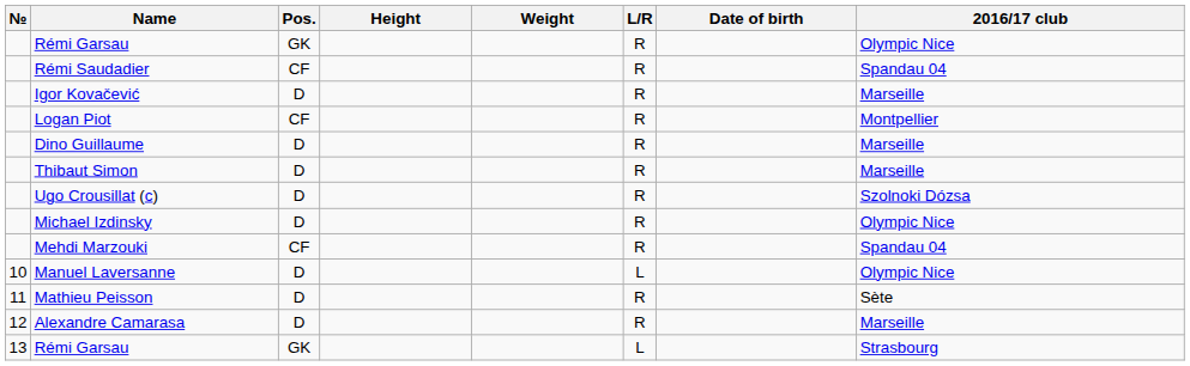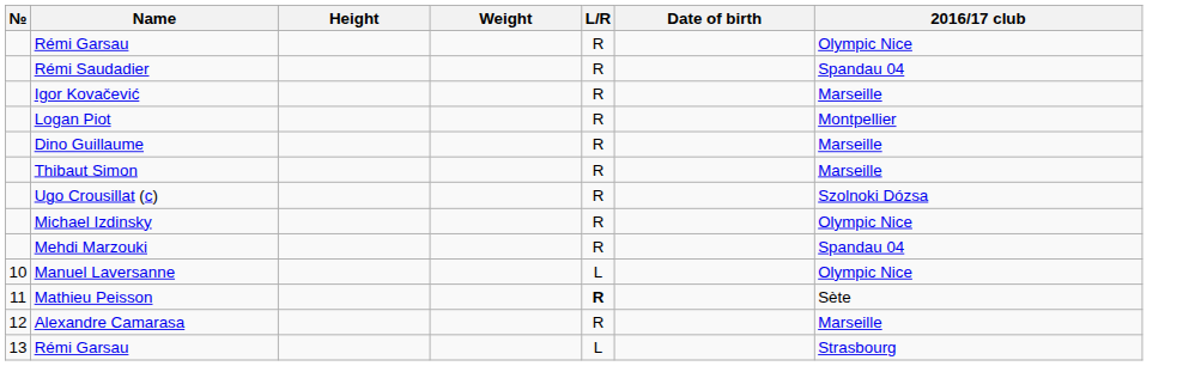 <table class="wikitable sortable" style="font-size:95%; text-align:center;">
 <tr>
 <th>№</th>
 <th style="width:15em">Name</th>
-<th>Pos.</th>
 <th style="width:9em">Height</th>
 <th style="width:9em">Weight</th>
 <th>L/R</th>
 <th style="width:12em">Date of birth</th>
 <th style="width:20em">2016/17 club</th>
 </tr>
 <tr>
 <td></td>
 <td style="text-align:left;"><a href='#'>Rémi Garsau</a></td>
-<td>GK</td>
 <td></td>
 <td></td>
 <td>R</td>
 <td style="text-align:right;"></td>
 <td style="text-align:left;"> <a href='#'>Olympic Nice</a></td>
 </tr>
 <tr>
 <td></td>
 <td style="text-align:left;"><a href='#'>Rémi Saudadier</a></td>
-<td>CF</td>
 <td></td>
 <td></td>
 <td>R</td>
 <td style="text-align:right;"></td>
 <td style="text-align:left;"> <a href='#'>Spandau 04</a></td>
 </tr>
 <tr>
 <td></td>
 <td style="text-align:left;"><a href='#'>Igor Kovačević</a></td>
-<td>D</td>
 <td></td>
 <td></td>
 <td>R</td>
 <td style="text-align:right;"></td>
 <td style="text-align:left;"> <a href='#'>Marseille</a></td>
 </tr>
 <tr>
 <td></td>
 <td style="text-align:left;"><a href='#'>Logan Piot</a></td>
-<td>CF</td>
 <td></td>
 <td></td>
 <td>R</td>
 <td style="text-align:right;"></td>
 <td style="text-align:left;"> <a href='#'>Montpellier</a></td>
 </tr>
 <tr>
 <td></td>
 <td style="text-align:left;"><a href='#'>Dino Guillaume</a></td>
-<td>D</td>
 <td></td>
 <td></td>
 <td>R</td>
 <td style="text-align:right;"></td>
 <td style="text-align:left;"> <a href='#'>Marseille</a></td>
 </tr>
 <tr>
 <td></td>
 <td style="text-align:left;"><a href='#'>Thibaut Simon</a></td>
-<td>D</td>
 <td></td>
 <td></td>
 <td>R</td>
 <td style="text-align:right;"></td>
 <td style="text-align:left;"> <a href='#'>Marseille</a></td>
 </tr>
 <tr>
 <td></td>
 <td style="text-align:left;"><a href='#'>Ugo Crousillat</a> (<a href='#'>c</a>)</td>
-<td>D</td>
 <td></td>
 <td></td>
 <td>R</td>
 <td style="text-align:right;"></td>
 <td style="text-align:left;"> <a href='#'>Szolnoki Dózsa</a></td>
 </tr>
 <tr>
 <td></td>
 <td style="text-align:left;"><a href='#'>Michael Izdinsky</a></td>
-<td>D</td>
 <td></td>
 <td></td>
 <td>R</td>
 <td style="text-align:right;"></td>
 <td style="text-align:left;"> <a href='#'>Olympic Nice</a></td>
 </tr>
 <tr>
 <td></td>
 <td style="text-align:left;"><a href='#'>Mehdi Marzouki</a></td>
-<td>CF</td>
 <td></td>
 <td></td>
 <td>R</td>
 <td style="text-align:right;"></td>
 <td style="text-align:left;"> <a href='#'>Spandau 04</a></td>
 </tr>
 <tr>
 <td>10</td>
 <td style="text-align:left;"><a href='#'>Manuel Laversanne</a></td>
-<td>D</td>
 <td></td>
 <td></td>
 <td>L</td>
 <td style="text-align:right;"></td>
 <td style="text-align:left;"> <a href='#'>Olympic Nice</a></td>
 </tr>
 <tr>
 <td>11</td>
 <td style="text-align:left;"><a href='#'>Mathieu Peisson</a></td>
-<td>D</td>
 <td></td>
 <td></td>
-<td>R</td>
+<td><strong>R</strong></td>
 <td style="text-align:right;"></td>
 <td style="text-align:left;"> Sète</td>
 </tr>
 <tr>
 <td>12</td>
 <td style="text-align:left;"><a href='#'>Alexandre Camarasa</a></td>
-<td>D</td>
 <td></td>
 <td></td>
 <td>R</td>
 <td style="text-align:right;"></td>
 <td style="text-align:left;"> <a href='#'>Marseille</a></td>
 </tr>
 <tr>
 <td>13</td>
 <td style="text-align:left;"><a href='#'>Rémi Garsau</a></td>
-<td>GK</td>
 <td></td>
 <td></td>
 <td>L</td>
 <td style="text-align:right;"></td>
 <td style="text-align:left;"> <a href='#'>Strasbourg</a></td>
 </tr>
 </table>
